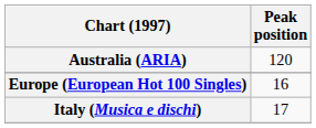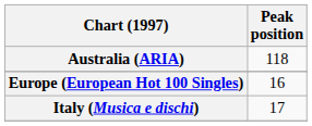 <table class="wikitable sortable plainrowheaders" style="text-align:center;">
 <tr>
 <th>Chart (1997)</th>
 <th>Peak<br>position</th>
 </tr>
 <tr>
 <th scope="row">Australia (<a href='#'>ARIA</a>)</th>
-<td>120</td>
+<td>118</td>
 </tr>
 <tr>
 </tr>
 <tr>
 <th scope="row">Europe (<a href='#'>European Hot 100 Singles</a>)</th>
 <td>16</td>
 </tr>
 <tr>
 <th scope="row">Italy (<em><a href='#'>Musica e dischi</a></em>)</th>
 <td>17</td>
 </tr>
 <tr>
 </tr>
 <tr>
 </tr>
 <tr>
 </tr>
 <tr>
 </tr>
 <tr>
 </tr>
 </table>
